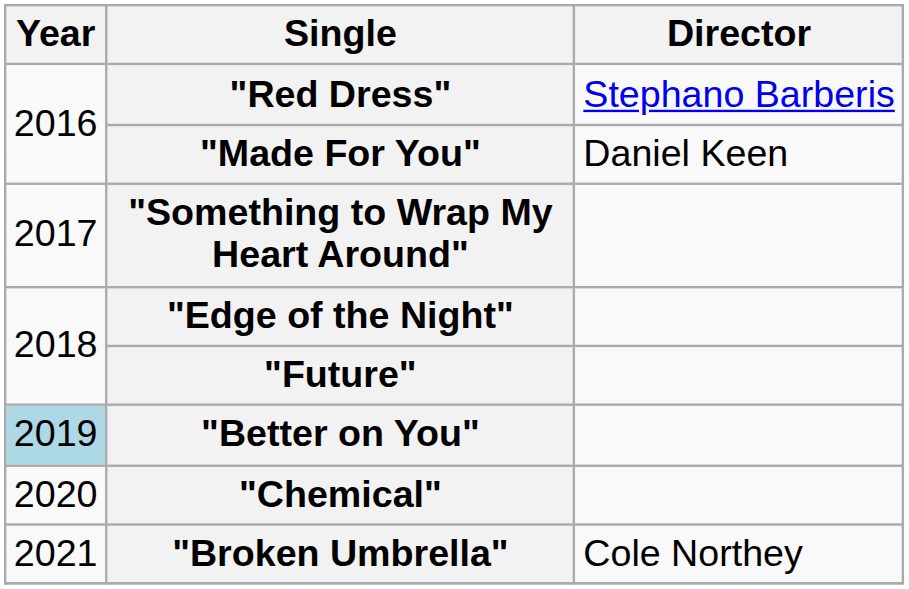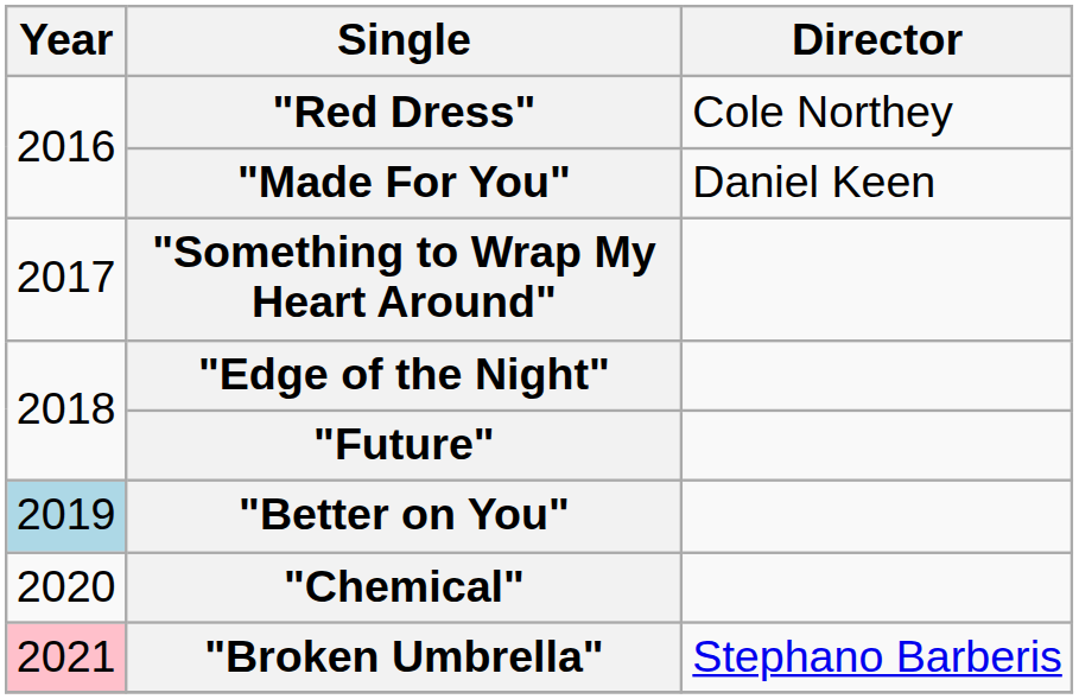 <table class="wikitable plainrowheaders">
 <tr>
 <th>Year</th>
 <th style="width:12em;">Single</th>
 <th>Director</th>
 </tr>
 <tr>
 <td rowspan="2">2016</td>
 <th scope="row">"Red Dress"</th>
-<td><a href='#'>Stephano Barberis</a></td>
+<td>Cole Northey</td>
 </tr>
 <tr>
 <th scope="row">"Made For You"</th>
 <td>Daniel Keen</td>
 </tr>
 <tr>
 <td>2017</td>
 <th scope="row">"Something to Wrap My Heart Around"</th>
 <td></td>
 </tr>
 <tr>
 <td rowspan="2">2018</td>
 <th scope="row">"Edge of the Night"</th>
 <td></td>
 </tr>
 <tr>
 <th scope="row">"Future"</th>
 <td></td>
 </tr>
 <tr>
 <td style="background: lightblue;">2019</td>
 <th scope="row">"Better on You"</th>
 <td></td>
 </tr>
 <tr>
 <td>2020</td>
 <th scope="row">"Chemical"</th>
 <td></td>
 </tr>
 <tr>
-<td>2021</td>
+<td style="background: pink;">2021</td>
 <th scope="row">"Broken Umbrella"</th>
-<td>Cole Northey</td>
+<td><a href='#'>Stephano Barberis</a></td>
 </tr>
 <tr>
 </tr>
 </table>
